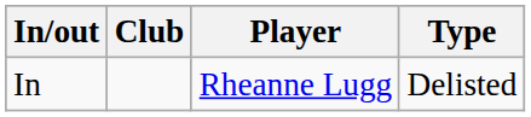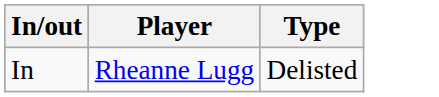 <table class="wikitable plainrowheaders">
 <tr>
 <th scope="col"><strong>In/out</strong></th>
-<th scope="col"><strong>Club</strong></th>
 <th scope="col"><strong>Player</strong></th>
 <th scope="col"><strong>Type</strong></th>
 </tr>
 <tr>
 <td>In</td>
-<td></td>
 <td><a href='#'>Rheanne Lugg</a></td>
 <td>Delisted</td>
 </tr>
 </table>
